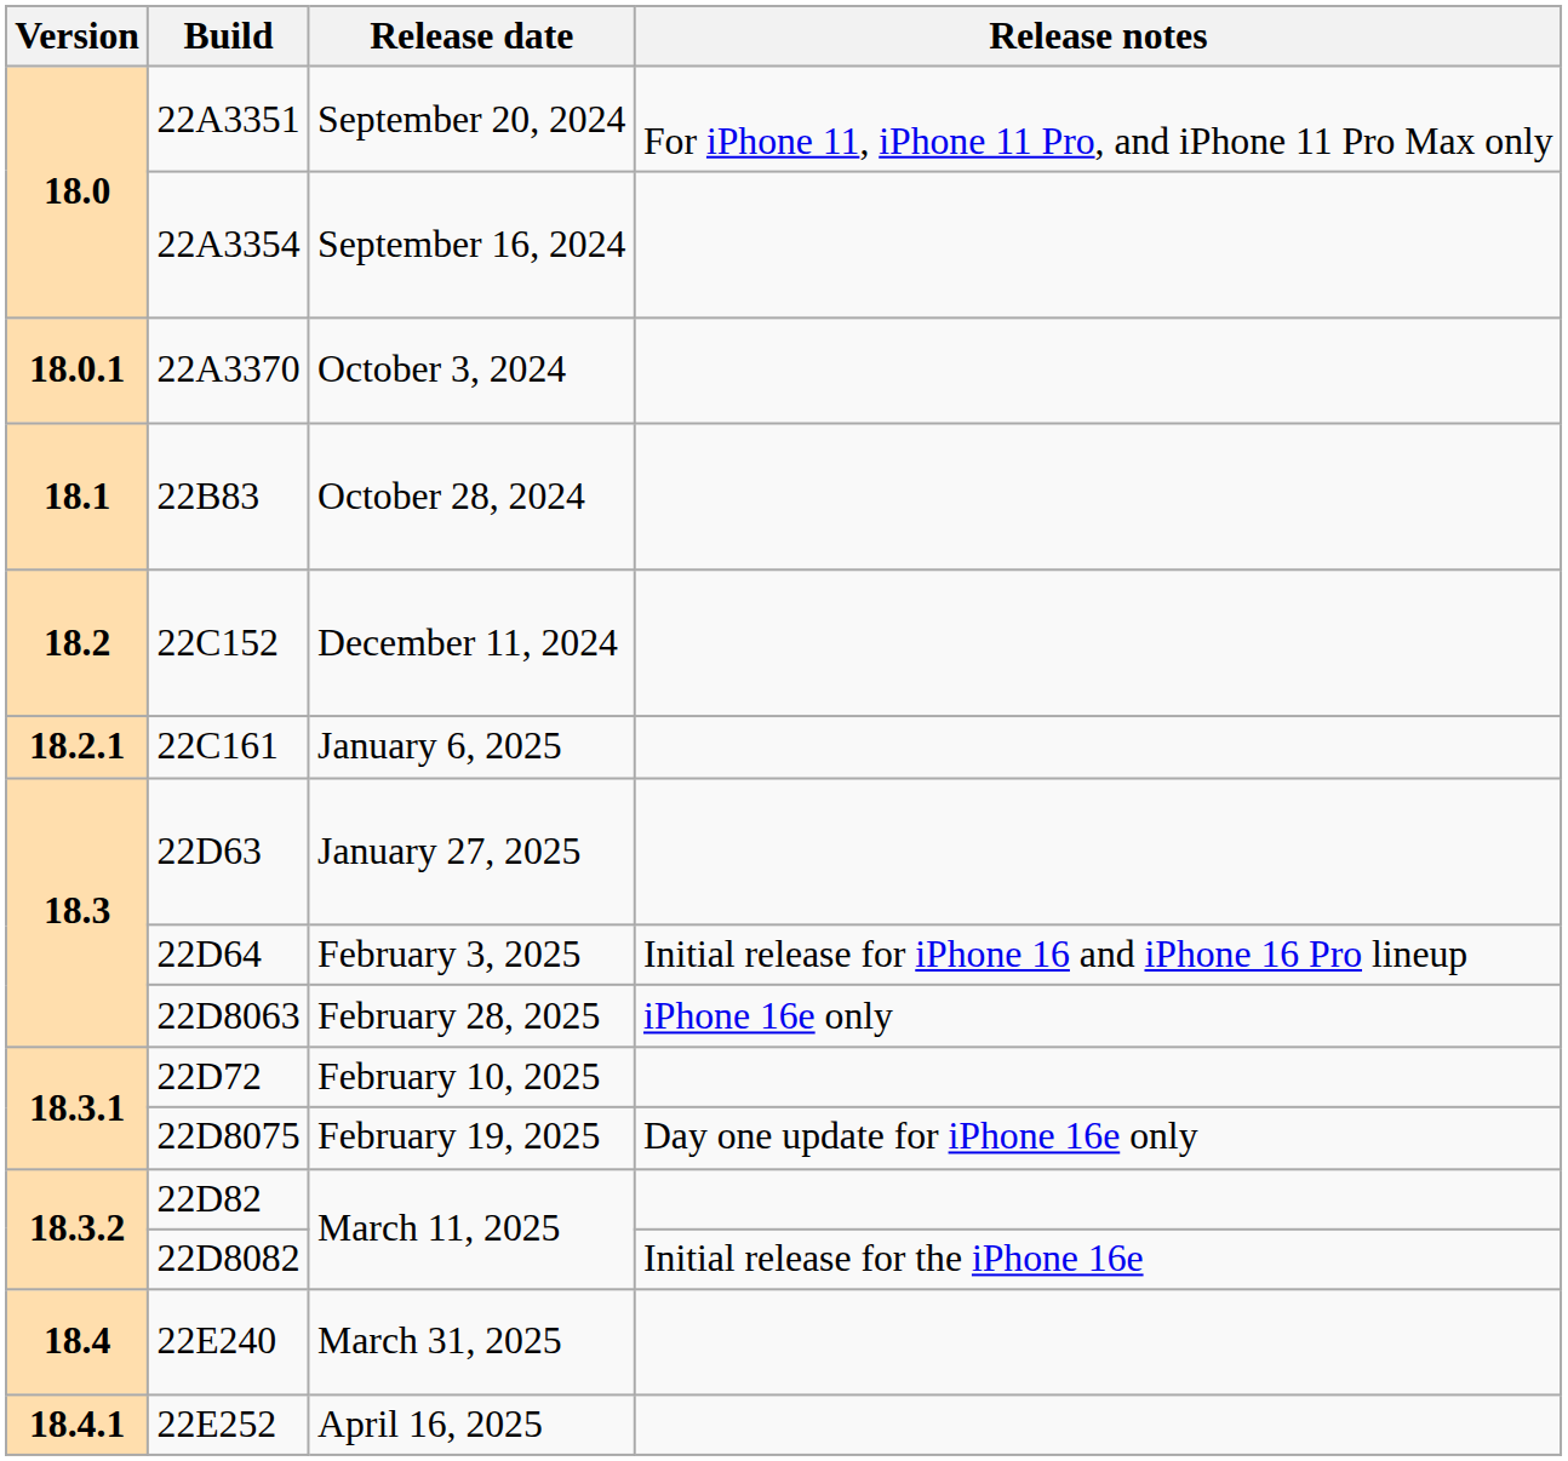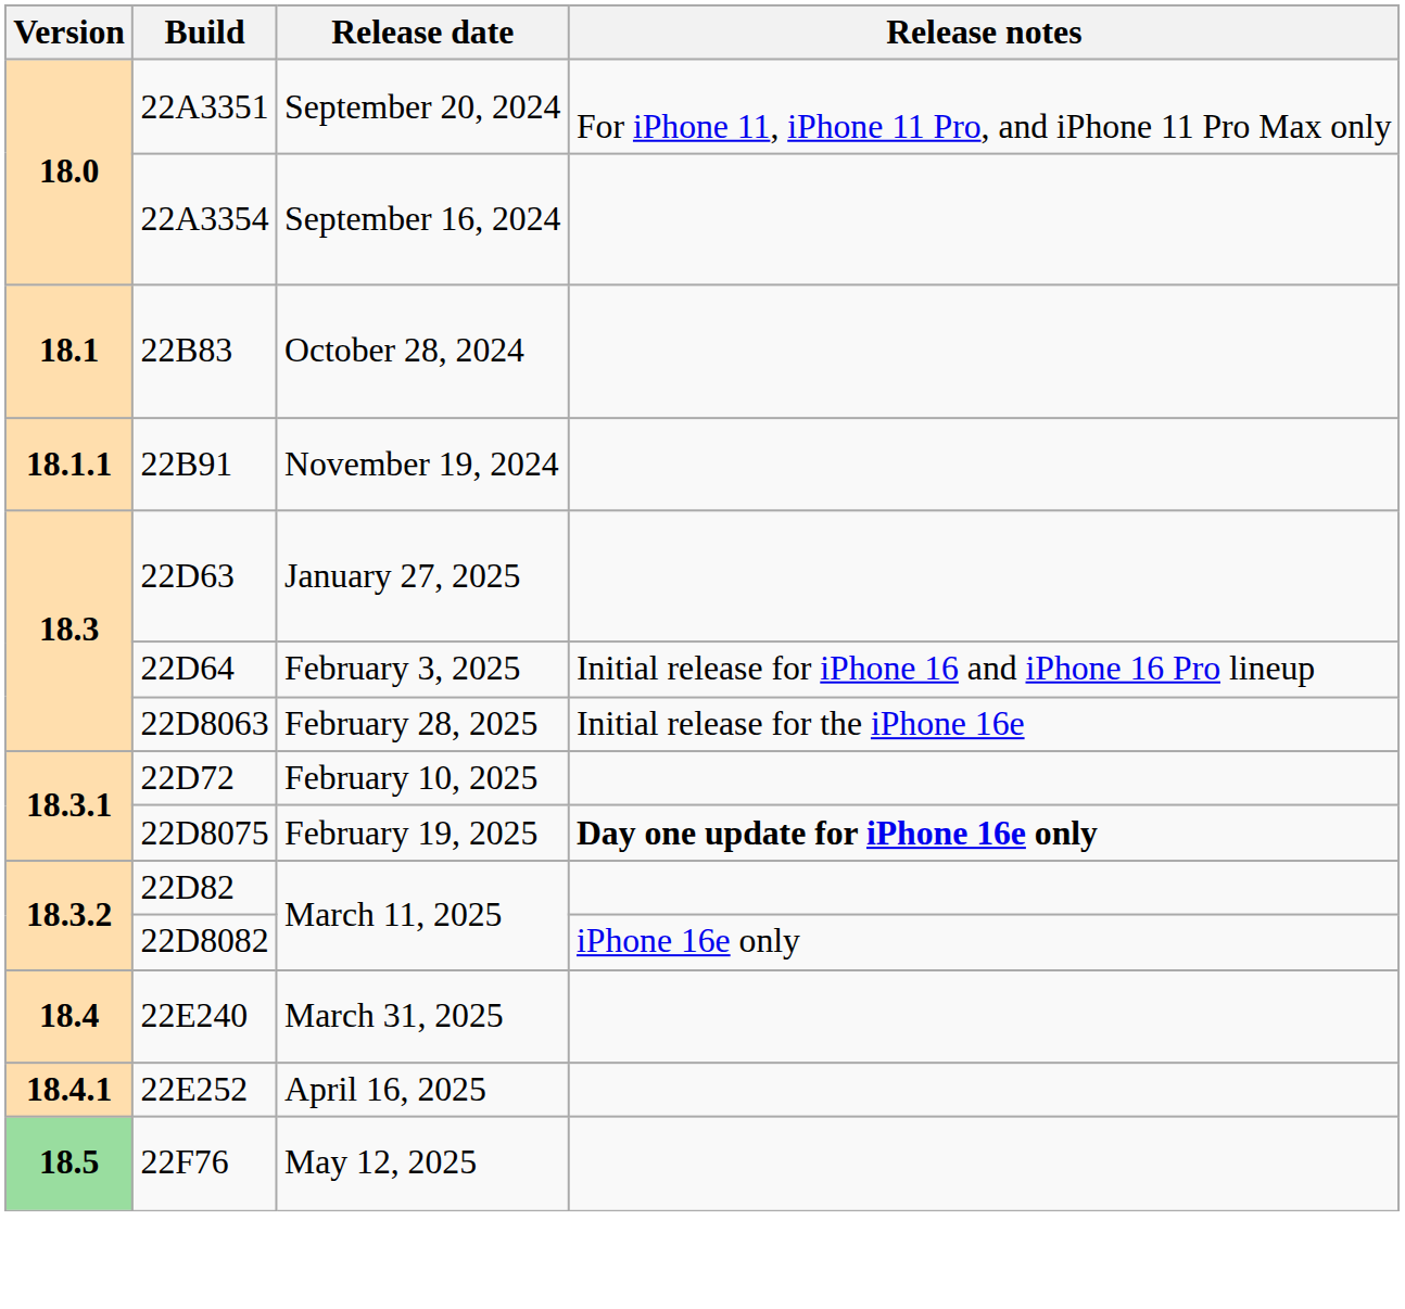 <table class="wikitable">
 <tr>
 <th>Version</th>
 <th>Build</th>
 <th>Release date</th>
 <th>Release notes</th>
 </tr>
 <tr>
 <th rowspan="2" style="background:#FFDEAD;">18.0</th>
 <td>22A3351</td>
 <td>September 20, 2024</td>
 <td><br>For <a href='#'>iPhone 11</a>, <a href='#'>iPhone 11 Pro</a>, and iPhone 11 Pro Max only</td>
 </tr>
 <tr>
 <td>22A3354</td>
 <td>September 16, 2024</td>
 <td><br><br><br></td>
 </tr>
 <tr>
-<th style="background:#FFDEAD;">18.0.1</th>
-<td>22A3370</td>
-<td>October 3, 2024</td>
-<td><br><br></td>
-</tr>
-<tr>
 <th style="background:#FFDEAD;">18.1</th>
 <td>22B83</td>
 <td>October 28, 2024</td>
 <td><br><br><br></td>
 </tr>
 <tr>
-<th style="background:#FFDEAD;">18.2</th>
-<td>22C152</td>
-<td>December 11, 2024</td>
-<td><br><br><br></td>
-</tr>
-<tr>
-<th style="background:#FFDEAD;">18.2.1</th>
-<td>22C161</td>
-<td>January 6, 2025</td>
-<td><br></td>
+<th style="background:#FFDEAD;">18.1.1</th>
+<td>22B91</td>
+<td>November 19, 2024</td>
+<td><br><br></td>
 </tr>
 <tr>
 <th rowspan="3" style="background:#FFDEAD;">18.3</th>
 <td>22D63</td>
 <td>January 27, 2025</td>
 <td><br><br><br></td>
 </tr>
 <tr>
 <td>22D64</td>
 <td>February 3, 2025</td>
 <td>Initial release for <a href='#'>iPhone 16</a> and <a href='#'>iPhone 16 Pro</a> lineup</td>
 </tr>
 <tr>
 <td>22D8063</td>
 <td>February 28, 2025</td>
-<td><a href='#'>iPhone 16e</a> only</td>
+<td>Initial release for the <a href='#'>iPhone 16e</a></td>
 </tr>
 <tr>
 <th rowspan="2" style="background:#FFDEAD;">18.3.1</th>
 <td>22D72</td>
 <td>February 10, 2025</td>
 <td><br></td>
 </tr>
 <tr>
 <td>22D8075</td>
 <td>February 19, 2025</td>
-<td>Day one update for <a href='#'>iPhone 16e</a> only</td>
+<td><strong>Day one update for <a href='#'>iPhone 16e</a> only</strong></td>
 </tr>
 <tr>
 <th rowspan="2" style="background:#FFDEAD;">18.3.2</th>
 <td>22D82</td>
 <td rowspan="2">March 11, 2025</td>
 <td><br></td>
 </tr>
 <tr>
 <td>22D8082</td>
-<td>Initial release for the <a href='#'>iPhone 16e</a></td>
+<td><a href='#'>iPhone 16e</a> only</td>
 </tr>
 <tr>
 <th style="background:#FFDEAD;">18.4</th>
 <td>22E240</td>
 <td>March 31, 2025</td>
 <td><br><br></td>
 </tr>
 <tr>
 <th style="background:#FFDEAD;">18.4.1</th>
 <td>22E252</td>
 <td>April 16, 2025</td>
 <td><br></td>
 </tr>
+<tr>
+<th style="background:#99DD9F;">18.5</th>
+<td>22F76</td>
+<td>May 12, 2025</td>
+<td><br><br></td>
+</tr>
 </table>
